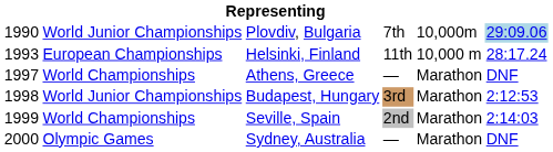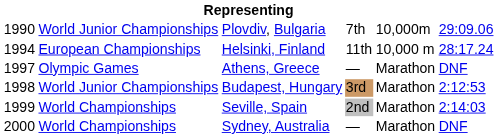 <table>
 <tr>
 <th colspan="6">Representing </th>
 </tr>
 <tr>
 <td>1990</td>
 <td><a href='#'>World Junior Championships</a></td>
 <td><a href='#'>Plovdiv</a>, <a href='#'>Bulgaria</a></td>
 <td>7th</td>
 <td>10,000m</td>
-<td style="background: lightblue;"><a href='#'>29:09.06</a></td>
+<td><a href='#'>29:09.06</a></td>
 </tr>
 <tr>
-<td>1993</td>
+<td>1994</td>
 <td><a href='#'>European Championships</a></td>
 <td><a href='#'>Helsinki, Finland</a></td>
 <td>11th</td>
 <td>10,000 m</td>
 <td><a href='#'>28:17.24</a></td>
 </tr>
 <tr>
 <td>1997</td>
-<td><a href='#'>World Championships</a></td>
+<td><a href='#'>Olympic Games</a></td>
 <td><a href='#'>Athens, Greece</a></td>
 <td>—</td>
 <td>Marathon</td>
 <td><a href='#'>DNF</a></td>
 </tr>
 <tr>
 <td>1998</td>
 <td><a href='#'>World Junior Championships</a></td>
 <td><a href='#'>Budapest, Hungary</a></td>
 <td bgcolor=cc9966>3rd</td>
 <td>Marathon</td>
 <td><a href='#'>2:12:53</a></td>
 </tr>
 <tr>
 <td>1999</td>
 <td><a href='#'>World Championships</a></td>
 <td><a href='#'>Seville, Spain</a></td>
 <td bgcolor=silver>2nd</td>
 <td>Marathon</td>
 <td><a href='#'>2:14:03</a></td>
 </tr>
 <tr>
 <td>2000</td>
-<td><a href='#'>Olympic Games</a></td>
+<td><a href='#'>World Championships</a></td>
 <td><a href='#'>Sydney, Australia</a></td>
 <td>—</td>
 <td>Marathon</td>
 <td><a href='#'>DNF</a></td>
 </tr>
 </table>
